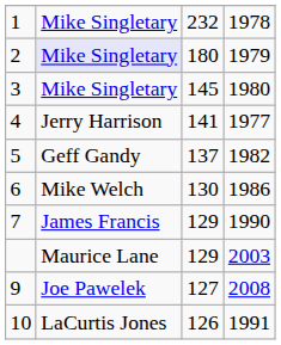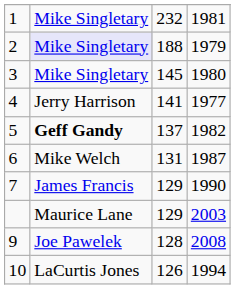 <table class="wikitable">
 <tr>
 </tr>
 <tr>
 <td>1</td>
 <td><a href='#'>Mike Singletary</a></td>
 <td>232</td>
-<td>1978</td>
+<td>1981</td>
 </tr>
 <tr>
 <td>2</td>
 <td style="background: lavender;"><a href='#'>Mike Singletary</a></td>
-<td>180</td>
+<td>188</td>
 <td>1979</td>
 </tr>
 <tr>
 <td>3</td>
 <td><a href='#'>Mike Singletary</a></td>
 <td>145</td>
 <td>1980</td>
 </tr>
 <tr>
 <td>4</td>
 <td>Jerry Harrison</td>
 <td>141</td>
 <td>1977</td>
 </tr>
 <tr>
 <td>5</td>
-<td>Geff Gandy</td>
+<td><strong>Geff Gandy</strong></td>
 <td>137</td>
 <td>1982</td>
 </tr>
 <tr>
 <td>6</td>
 <td>Mike Welch</td>
-<td>130</td>
-<td>1986</td>
+<td>131</td>
+<td>1987</td>
 </tr>
 <tr>
 <td>7</td>
 <td><a href='#'>James Francis</a></td>
 <td>129</td>
 <td>1990</td>
 </tr>
 <tr>
 <td></td>
 <td>Maurice Lane</td>
 <td>129</td>
 <td><a href='#'>2003</a></td>
 </tr>
 <tr>
 <td>9</td>
 <td><a href='#'>Joe Pawelek</a></td>
-<td>127</td>
+<td>128</td>
 <td><a href='#'>2008</a></td>
 </tr>
 <tr>
 <td>10</td>
 <td>LaCurtis Jones</td>
 <td>126</td>
-<td>1991</td>
+<td>1994</td>
 </tr>
 </table>
